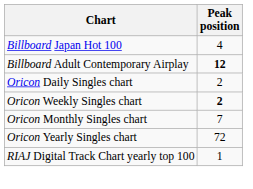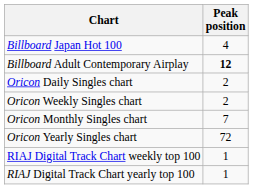 <table class="wikitable">
 <tr>
 <th>Chart</th>
 <th>Peak<br>position</th>
 </tr>
 <tr>
 <td><em><a href='#'>Billboard</a></em> <a href='#'>Japan Hot 100</a></td>
 <td align="center">4</td>
 </tr>
 <tr>
 <td><em>Billboard</em> Adult Contemporary Airplay</td>
 <td align="center"><strong>12</strong></td>
 </tr>
 <tr>
 <td><em><a href='#'>Oricon</a></em> Daily Singles chart</td>
 <td align="center">2</td>
 </tr>
 <tr>
 <td><em>Oricon</em> Weekly Singles chart</td>
-<td align="center"><strong>2</strong></td>
+<td align="center">2</td>
 </tr>
 <tr>
 <td><em>Oricon</em> Monthly Singles chart</td>
 <td align="center">7</td>
 </tr>
 <tr>
 <td><em>Oricon</em> Yearly Singles chart</td>
 <td align="center">72</td>
 </tr>
 <tr>
+<td><a href='#'>RIAJ Digital Track Chart</a> weekly top 100</td>
+<td align="center">1</td>
+</tr>
+<tr>
 <td><em>RIAJ</em> Digital Track Chart yearly top 100</td>
 <td align="center">1</td>
 </tr>
 </table>
